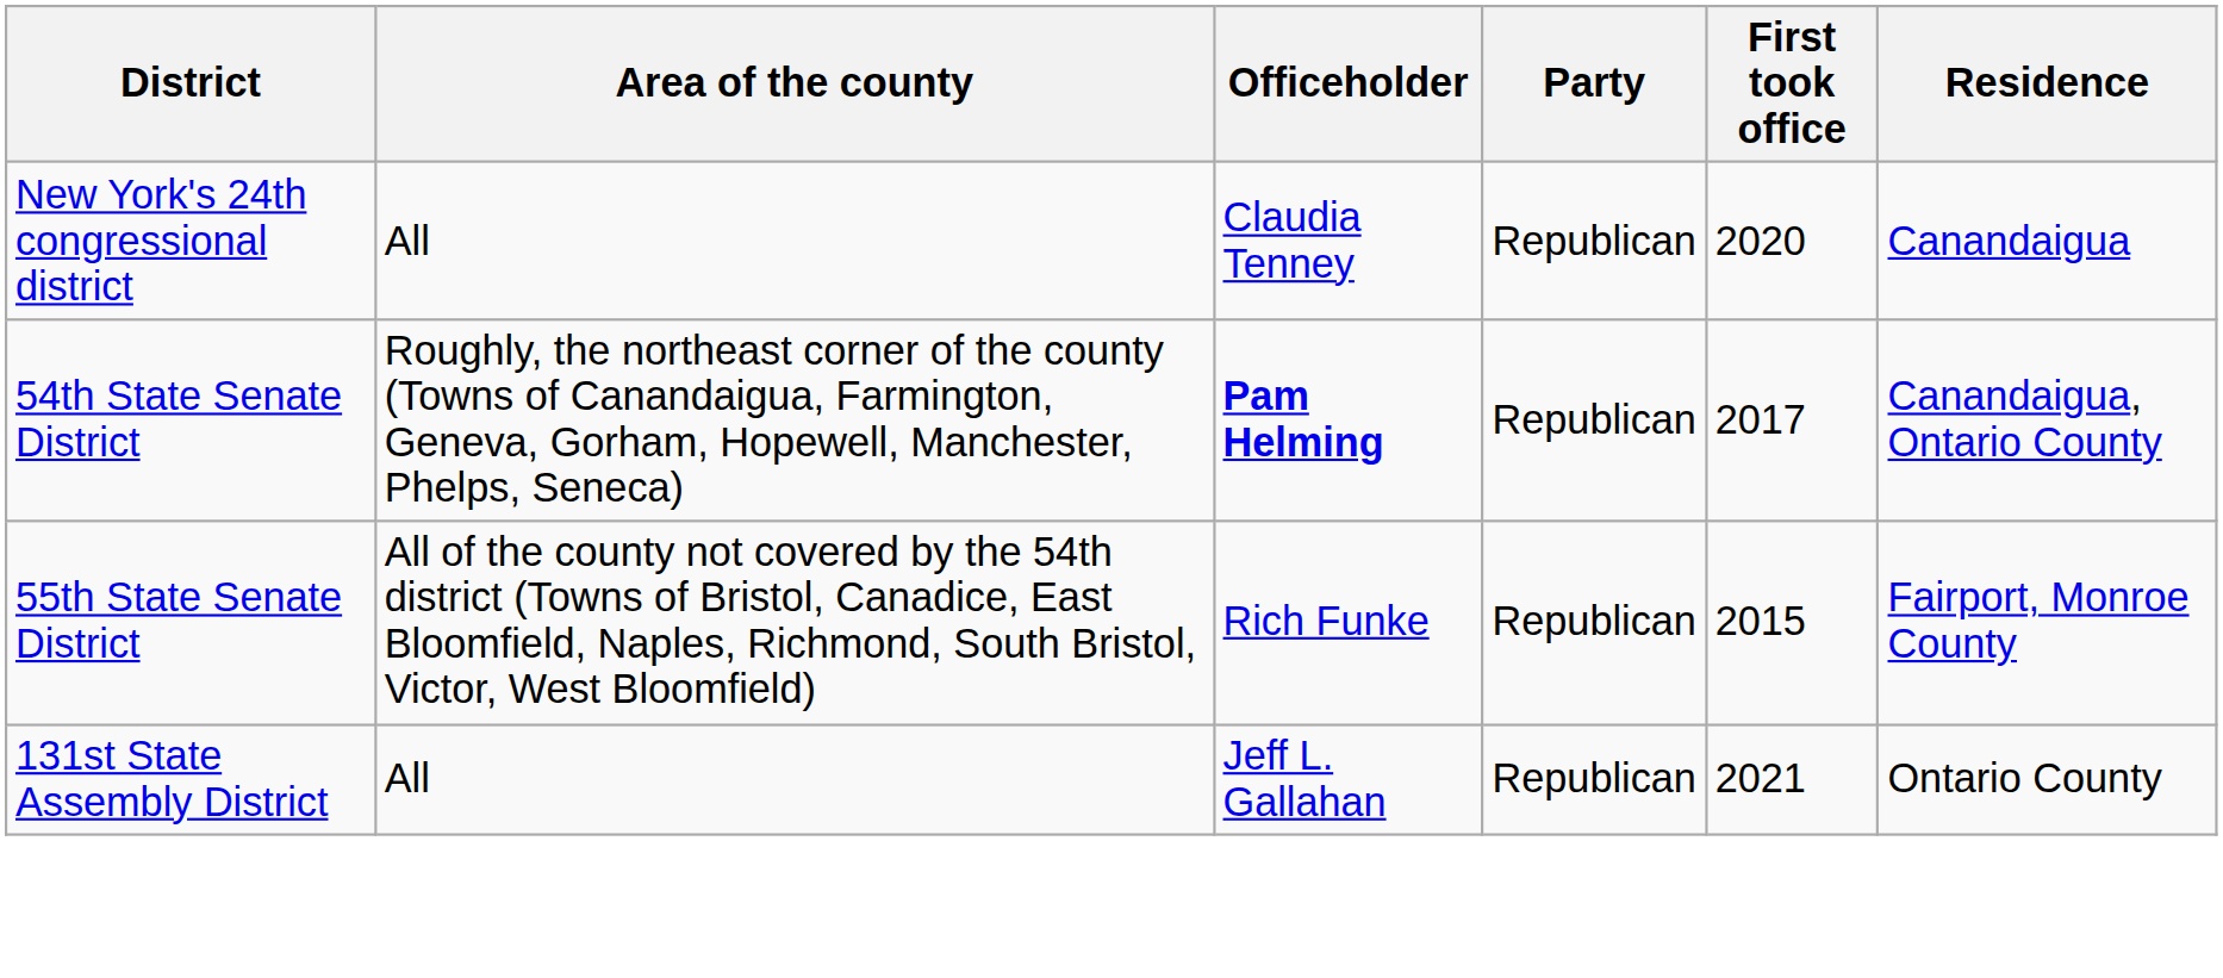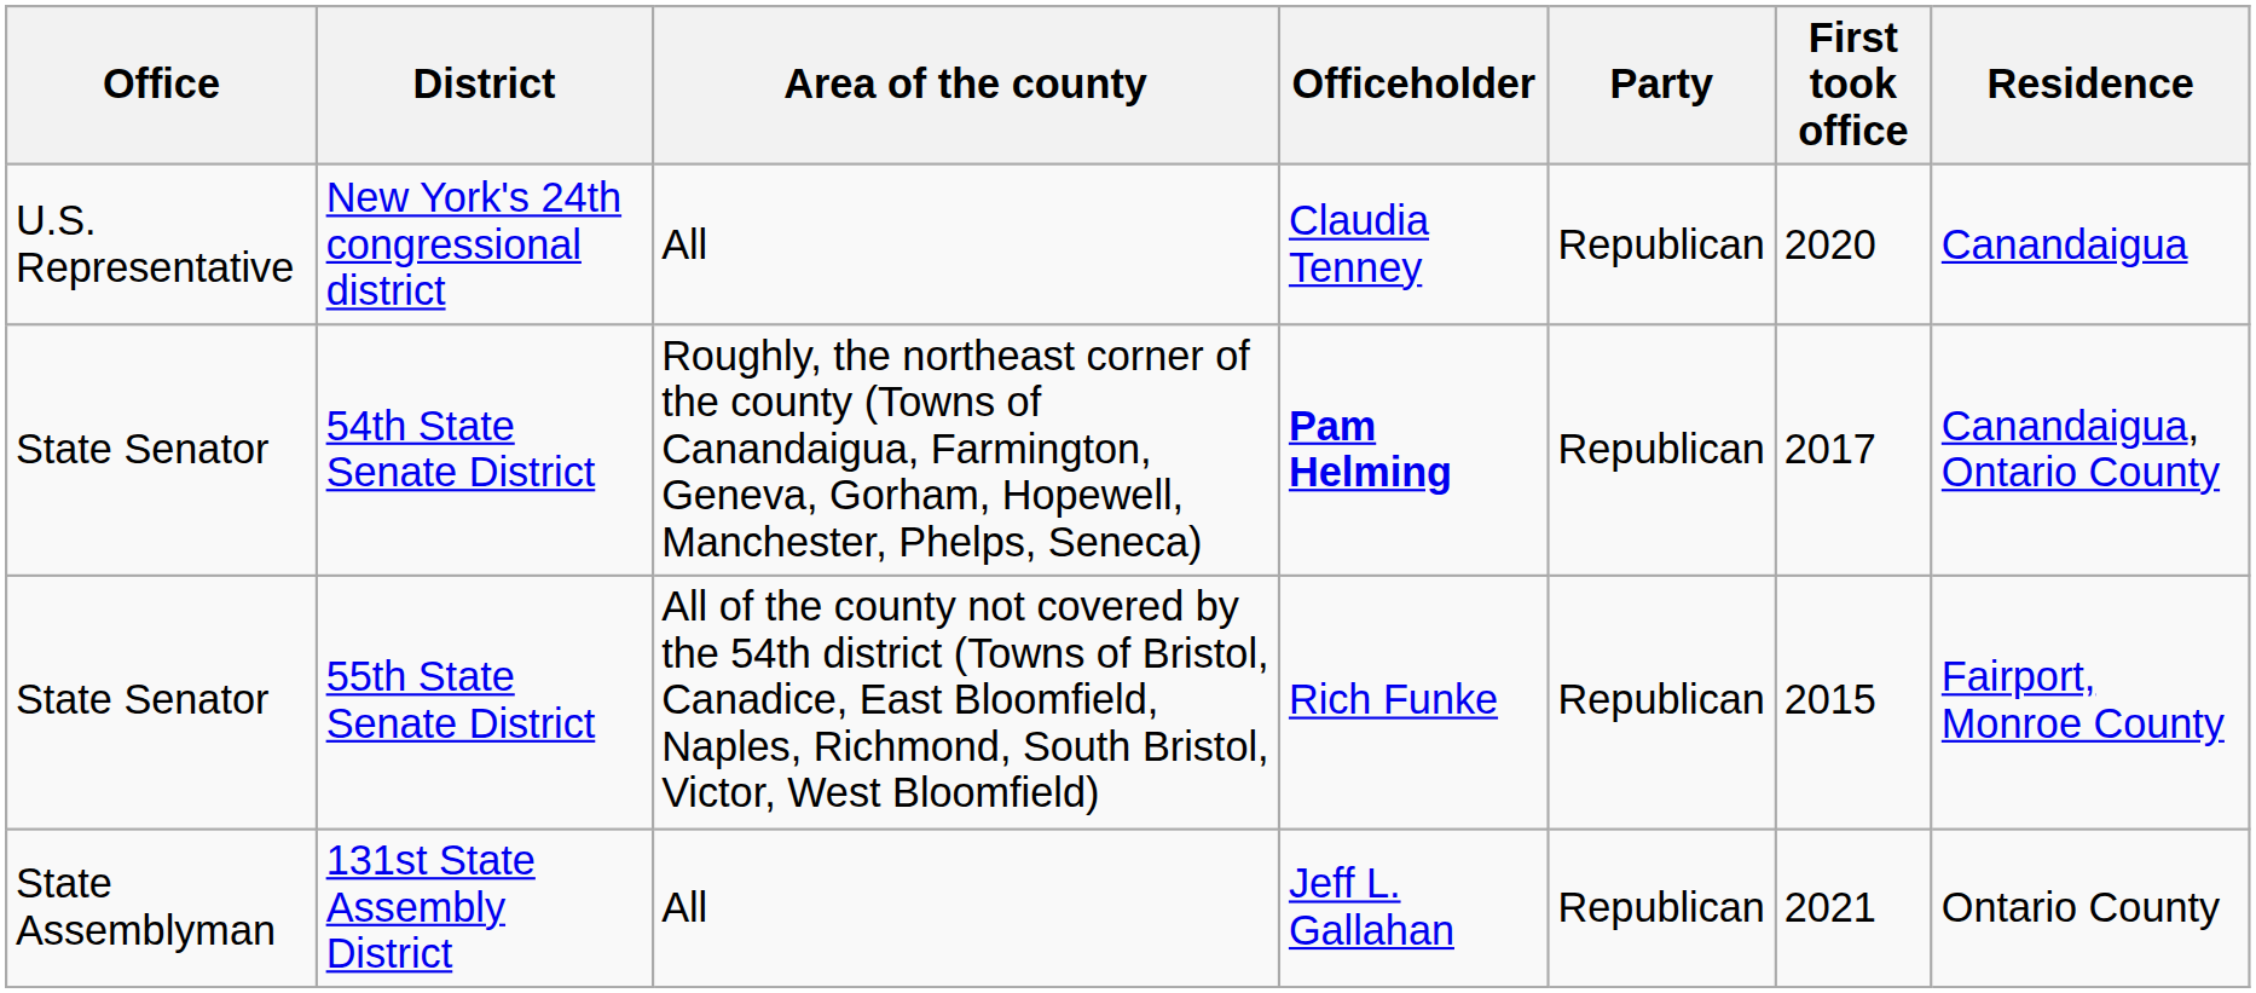 <table class="wikitable sortable">
 <tr>
+<th>Office</th>
 <th>District</th>
 <th>Area of the county</th>
 <th>Officeholder</th>
 <th>Party</th>
 <th>First took office</th>
 <th>Residence</th>
 </tr>
 <tr>
+<td>U.S. Representative</td>
 <td><a href='#'>New York's 24th congressional district</a></td>
 <td>All</td>
 <td><a href='#'>Claudia Tenney</a></td>
 <td>Republican</td>
 <td>2020</td>
 <td><a href='#'>Canandaigua</a></td>
 </tr>
 <tr>
+<td>State Senator</td>
 <td><a href='#'>54th State Senate District</a></td>
 <td>Roughly, the northeast corner of the county (Towns of Canandaigua, Farmington, Geneva, Gorham, Hopewell, Manchester, Phelps, Seneca)</td>
 <td><strong><a href='#'>Pam Helming</a></strong></td>
 <td>Republican</td>
 <td>2017</td>
 <td><a href='#'>Canandaigua</a>, <a href='#'>Ontario County</a></td>
 </tr>
 <tr>
+<td>State Senator</td>
 <td><a href='#'>55th State Senate District</a></td>
 <td>All of the county not covered by the 54th district (Towns of Bristol, Canadice, East Bloomfield, Naples, Richmond, South Bristol, Victor, West Bloomfield)</td>
 <td><a href='#'>Rich Funke</a></td>
 <td>Republican</td>
 <td>2015</td>
 <td><a href='#'>Fairport, Monroe County</a></td>
 </tr>
 <tr>
+<td>State Assemblyman</td>
 <td><a href='#'>131st State Assembly District</a></td>
 <td>All</td>
 <td><a href='#'>Jeff L. Gallahan</a></td>
 <td>Republican</td>
 <td>2021</td>
 <td>Ontario County</td>
 </tr>
 </table>
